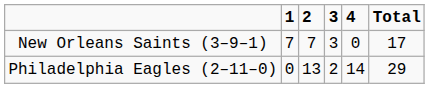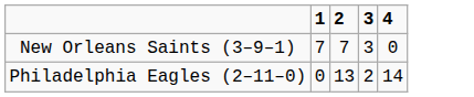 <table class="wikitable" 80%>
 <tr>
 <td></td>
 <td><strong>1</strong></td>
 <td><strong>2</strong></td>
 <td><strong>3</strong></td>
 <td><strong>4</strong></td>
-<td><strong>Total</strong></td>
 </tr>
 <tr style="text-align:center;" bgcolor="">
 <td>New Orleans Saints (3–9–1)</td>
 <td>7</td>
 <td>7</td>
 <td>3</td>
 <td>0</td>
-<td>17</td>
 </tr>
 <tr style="text-align:center;" bgcolor="">
 <td>Philadelphia Eagles (2–11–0)</td>
 <td>0</td>
 <td>13</td>
 <td>2</td>
 <td>14</td>
-<td>29</td>
 </tr>
 </table>
